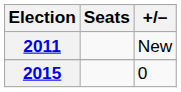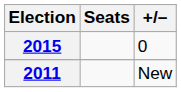 <table class=wikitable>
 <tr>
 <th>Election</th>
 <th>Seats</th>
 <th>+/–</th>
 </tr>
 <tr>
+<th><a href='#'>2015</a></th>
+<td></td>
+<td> 0</td>
+</tr>
+<tr>
+</tr>
+<tr>
 <th><a href='#'>2011</a></th>
 <td></td>
 <td>New</td>
 </tr>
-<tr>
-</tr>
-<tr>
-<th><a href='#'>2015</a></th>
-<td></td>
-<td> 0</td>
-</tr>
 </table>
